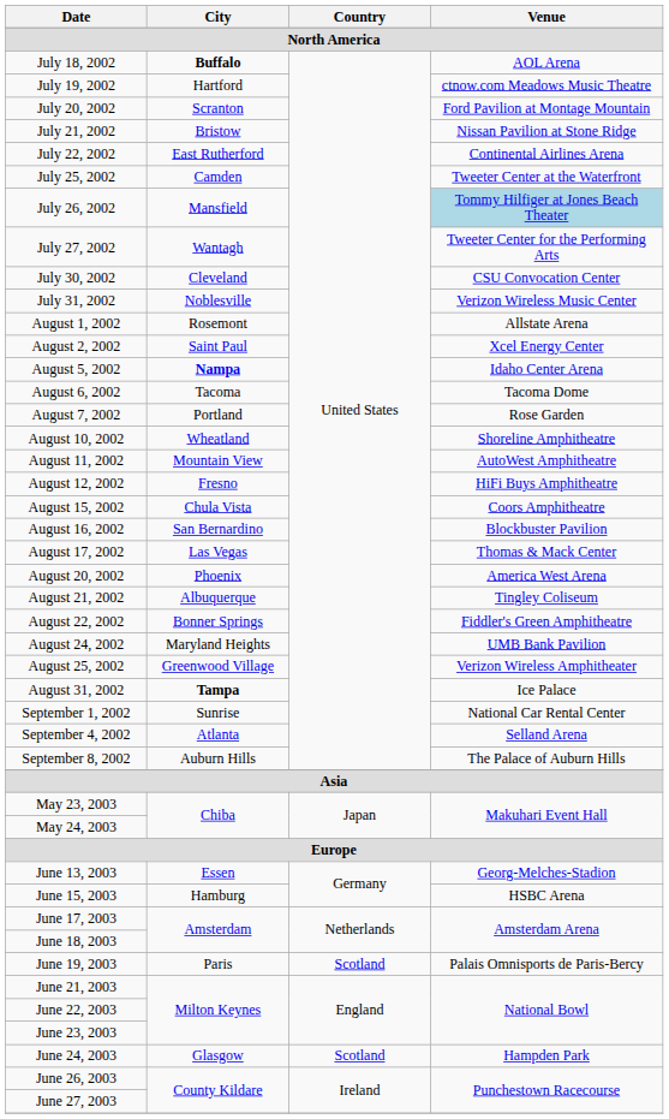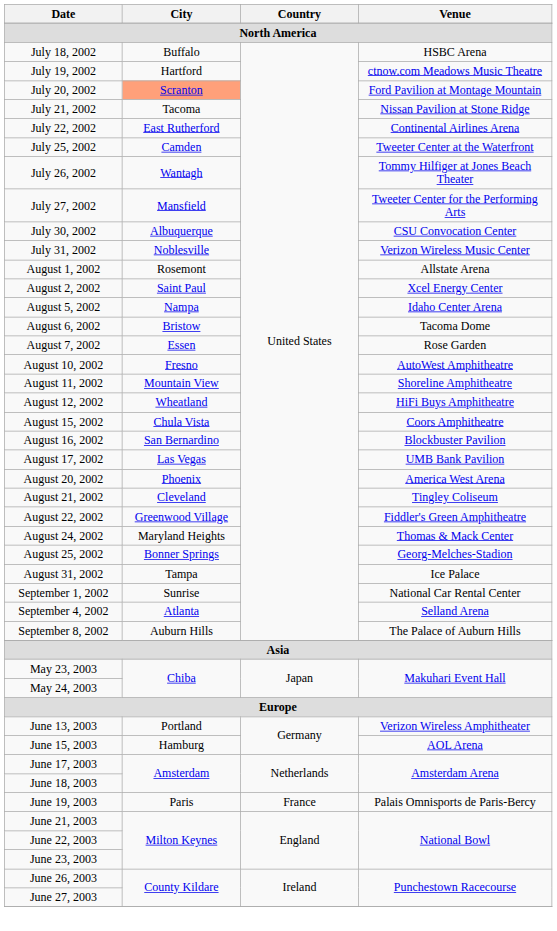 <table class="wikitable" style="text-align:center;">
 <tr>
 <th width="150">Date</th>
 <th width="150">City</th>
 <th width="150">Country</th>
 <th width="250">Venue</th>
 </tr>
 <tr>
 </tr>
 <tr bgcolor="#DDDDDD">
 <td colspan="4"><strong>North America</strong></td>
 </tr>
 <tr>
 <td>July 18, 2002</td>
-<td><strong>Buffalo</strong></td>
+<td>Buffalo</td>
 <td rowspan="30">United States</td>
-<td><a href='#'>AOL Arena</a></td>
+<td>HSBC Arena</td>
 </tr>
 <tr>
 <td>July 19, 2002</td>
 <td>Hartford</td>
 <td><a href='#'>ctnow.com Meadows Music Theatre</a></td>
 </tr>
 <tr>
 <td>July 20, 2002</td>
-<td><a href='#'>Scranton</a></td>
+<td style="background: lightsalmon;"><a href='#'>Scranton</a></td>
 <td><a href='#'>Ford Pavilion at Montage Mountain</a></td>
 </tr>
 <tr>
 <td>July 21, 2002</td>
-<td><a href='#'>Bristow</a></td>
+<td>Tacoma</td>
 <td><a href='#'>Nissan Pavilion at Stone Ridge</a></td>
 </tr>
 <tr>
 <td>July 22, 2002</td>
 <td><a href='#'>East Rutherford</a></td>
 <td><a href='#'>Continental Airlines Arena</a></td>
 </tr>
 <tr>
 <td>July 25, 2002</td>
 <td><a href='#'>Camden</a></td>
 <td><a href='#'>Tweeter Center at the Waterfront</a></td>
 </tr>
 <tr>
 <td>July 26, 2002</td>
-<td><a href='#'>Mansfield</a></td>
-<td style="background: lightblue;"><a href='#'>Tommy Hilfiger at Jones Beach Theater</a></td>
+<td><a href='#'>Wantagh</a></td>
+<td><a href='#'>Tommy Hilfiger at Jones Beach Theater</a></td>
 </tr>
 <tr>
 <td>July 27, 2002</td>
-<td><a href='#'>Wantagh</a></td>
+<td><a href='#'>Mansfield</a></td>
 <td><a href='#'>Tweeter Center for the Performing Arts</a></td>
 </tr>
 <tr>
 <td>July 30, 2002</td>
-<td><a href='#'>Cleveland</a></td>
+<td><a href='#'>Albuquerque</a></td>
 <td><a href='#'>CSU Convocation Center</a></td>
 </tr>
 <tr>
 <td>July 31, 2002</td>
 <td><a href='#'>Noblesville</a></td>
 <td><a href='#'>Verizon Wireless Music Center</a></td>
 </tr>
 <tr>
 <td>August 1, 2002</td>
 <td>Rosemont</td>
 <td>Allstate Arena</td>
 </tr>
 <tr>
 <td>August 2, 2002</td>
 <td><a href='#'>Saint Paul</a></td>
 <td><a href='#'>Xcel Energy Center</a></td>
 </tr>
 <tr>
 <td>August 5, 2002</td>
-<td><strong><a href='#'>Nampa</a></strong></td>
+<td><a href='#'>Nampa</a></td>
 <td><a href='#'>Idaho Center Arena</a></td>
 </tr>
 <tr>
 <td>August 6, 2002</td>
-<td>Tacoma</td>
+<td><a href='#'>Bristow</a></td>
 <td>Tacoma Dome</td>
 </tr>
 <tr>
 <td>August 7, 2002</td>
-<td>Portland</td>
+<td><a href='#'>Essen</a></td>
 <td>Rose Garden</td>
 </tr>
 <tr>
 <td>August 10, 2002</td>
-<td><a href='#'>Wheatland</a></td>
-<td><a href='#'>Shoreline Amphitheatre</a></td>
+<td><a href='#'>Fresno</a></td>
+<td><a href='#'>AutoWest Amphitheatre</a></td>
 </tr>
 <tr>
 <td>August 11, 2002</td>
 <td><a href='#'>Mountain View</a></td>
-<td><a href='#'>AutoWest Amphitheatre</a></td>
+<td><a href='#'>Shoreline Amphitheatre</a></td>
 </tr>
 <tr>
 <td>August 12, 2002</td>
-<td><a href='#'>Fresno</a></td>
+<td><a href='#'>Wheatland</a></td>
 <td><a href='#'>HiFi Buys Amphitheatre</a></td>
 </tr>
 <tr>
 <td>August 15, 2002</td>
 <td><a href='#'>Chula Vista</a></td>
 <td><a href='#'>Coors Amphitheatre</a></td>
 </tr>
 <tr>
 <td>August 16, 2002</td>
 <td><a href='#'>San Bernardino</a></td>
 <td><a href='#'>Blockbuster Pavilion</a></td>
 </tr>
 <tr>
 <td>August 17, 2002</td>
 <td><a href='#'>Las Vegas</a></td>
-<td><a href='#'>Thomas & Mack Center</a></td>
+<td><a href='#'>UMB Bank Pavilion</a></td>
 </tr>
 <tr>
 <td>August 20, 2002</td>
 <td><a href='#'>Phoenix</a></td>
 <td><a href='#'>America West Arena</a></td>
 </tr>
 <tr>
 <td>August 21, 2002</td>
-<td><a href='#'>Albuquerque</a></td>
+<td><a href='#'>Cleveland</a></td>
 <td><a href='#'>Tingley Coliseum</a></td>
 </tr>
 <tr>
 <td>August 22, 2002</td>
-<td><a href='#'>Bonner Springs</a></td>
+<td><a href='#'>Greenwood Village</a></td>
 <td><a href='#'>Fiddler's Green Amphitheatre</a></td>
 </tr>
 <tr>
 <td>August 24, 2002</td>
 <td>Maryland Heights</td>
-<td><a href='#'>UMB Bank Pavilion</a></td>
+<td><a href='#'>Thomas & Mack Center</a></td>
 </tr>
 <tr>
 <td>August 25, 2002</td>
-<td><a href='#'>Greenwood Village</a></td>
-<td><a href='#'>Verizon Wireless Amphitheater</a></td>
+<td><a href='#'>Bonner Springs</a></td>
+<td><a href='#'>Georg-Melches-Stadion</a></td>
 </tr>
 <tr>
 <td>August 31, 2002</td>
-<td><strong>Tampa</strong></td>
+<td>Tampa</td>
 <td>Ice Palace</td>
 </tr>
 <tr>
 <td>September 1, 2002</td>
 <td>Sunrise</td>
 <td>National Car Rental Center</td>
 </tr>
 <tr>
 <td>September 4, 2002</td>
 <td><a href='#'>Atlanta</a></td>
 <td><a href='#'>Selland Arena</a></td>
 </tr>
 <tr>
 <td>September 8, 2002</td>
 <td>Auburn Hills</td>
 <td>The Palace of Auburn Hills</td>
 </tr>
 <tr>
 </tr>
 <tr bgcolor="#DDDDDD">
 <td colspan="4"><strong>Asia</strong></td>
 </tr>
 <tr>
 <td>May 23, 2003</td>
 <td rowspan="2"><a href='#'>Chiba</a></td>
 <td rowspan="2">Japan</td>
 <td rowspan="2"><a href='#'>Makuhari Event Hall</a></td>
 </tr>
 <tr>
 <td>May 24, 2003</td>
 </tr>
 <tr bgcolor="#DDDDDD">
 <td colspan="4"><strong>Europe</strong></td>
 </tr>
 <tr>
 <td>June 13, 2003</td>
-<td><a href='#'>Essen</a></td>
+<td>Portland</td>
 <td rowspan="2">Germany</td>
-<td><a href='#'>Georg-Melches-Stadion</a></td>
+<td><a href='#'>Verizon Wireless Amphitheater</a></td>
 </tr>
 <tr>
 <td>June 15, 2003</td>
 <td>Hamburg</td>
-<td>HSBC Arena</td>
+<td><a href='#'>AOL Arena</a></td>
 </tr>
 <tr>
 <td>June 17, 2003</td>
 <td rowspan="2"><a href='#'>Amsterdam</a></td>
 <td rowspan="2">Netherlands</td>
 <td rowspan="2"><a href='#'>Amsterdam Arena</a></td>
 </tr>
 <tr>
 <td>June 18, 2003</td>
 </tr>
 <tr>
 <td>June 19, 2003</td>
 <td>Paris</td>
-<td><a href='#'>Scotland</a></td>
+<td>France</td>
 <td>Palais Omnisports de Paris-Bercy</td>
 </tr>
 <tr>
 <td>June 21, 2003</td>
 <td rowspan="3"><a href='#'>Milton Keynes</a></td>
 <td rowspan="3">England</td>
 <td rowspan="3"><a href='#'>National Bowl</a></td>
 </tr>
 <tr>
 <td>June 22, 2003</td>
 </tr>
 <tr>
 <td>June 23, 2003</td>
 </tr>
 <tr>
-<td>June 24, 2003</td>
-<td><a href='#'>Glasgow</a></td>
-<td><a href='#'>Scotland</a></td>
-<td><a href='#'>Hampden Park</a></td>
-</tr>
-<tr>
 <td>June 26, 2003</td>
 <td rowspan="2"><a href='#'>County Kildare</a></td>
 <td rowspan="2">Ireland</td>
 <td rowspan="2"><a href='#'>Punchestown Racecourse</a></td>
 </tr>
 <tr>
 <td>June 27, 2003</td>
 </tr>
 <tr>
 </tr>
 </table>
